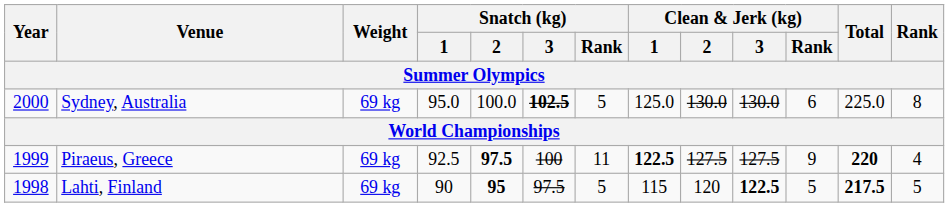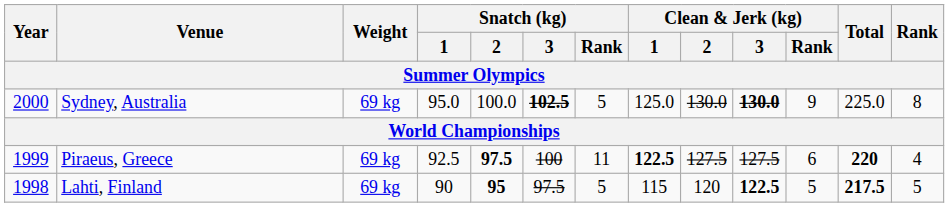 <table class = "wikitable" style="text-align:center;">
 <tr>
 <th rowspan=2 width=40>Year</th>
 <th rowspan=2 width=250>Venue</th>
 <th rowspan=2 width=60>Weight</th>
 <th colspan=4>Snatch (kg)</th>
 <th colspan=4>Clean & Jerk (kg)</th>
 <th rowspan=2 width=40>Total</th>
 <th rowspan=2 width=40>Rank</th>
 </tr>
 <tr>
 <th width=40>1</th>
 <th width=40>2</th>
 <th width=40>3</th>
 <th width=40>Rank</th>
 <th width=40>1</th>
 <th width=40>2</th>
 <th width=40>3</th>
 <th width=40>Rank</th>
 </tr>
 <tr>
 <th colspan=13><a href='#'>Summer Olympics</a></th>
 </tr>
 <tr>
 <td><a href='#'>2000</a></td>
 <td align=left> <a href='#'>Sydney</a>, <a href='#'>Australia</a></td>
 <td><a href='#'>69 kg</a></td>
 <td>95.0</td>
 <td>100.0</td>
 <td><strong><s>102.5</s></strong></td>
 <td>5</td>
 <td>125.0</td>
 <td><s>130.0 </s></td>
-<td><s>130.0 </s></td>
-<td>6</td>
+<td><strong><s>130.0 </s></strong></td>
+<td>9</td>
 <td>225.0</td>
 <td>8</td>
 </tr>
 <tr>
 <th colspan=13><a href='#'>World Championships</a></th>
 </tr>
 <tr>
 <td><a href='#'>1999</a></td>
 <td align=left> <a href='#'>Piraeus</a>, <a href='#'>Greece</a></td>
 <td><a href='#'>69 kg</a></td>
 <td>92.5</td>
 <td><strong>97.5</strong></td>
 <td><s>100</s></td>
 <td>11</td>
 <td><strong>122.5</strong></td>
 <td><s>127.5</s></td>
 <td><s>127.5</s></td>
-<td>9</td>
+<td>6</td>
 <td><strong>220</strong></td>
 <td>4</td>
 </tr>
 <tr>
 <td><a href='#'>1998</a></td>
 <td align=left> <a href='#'>Lahti</a>, <a href='#'>Finland</a></td>
 <td><a href='#'>69 kg</a></td>
 <td>90</td>
 <td><strong>95</strong></td>
 <td><s>97.5</s></td>
 <td>5</td>
 <td>115</td>
 <td>120</td>
 <td><strong>122.5</strong></td>
 <td>5</td>
 <td><strong>217.5</strong></td>
 <td>5</td>
 </tr>
 </table>
